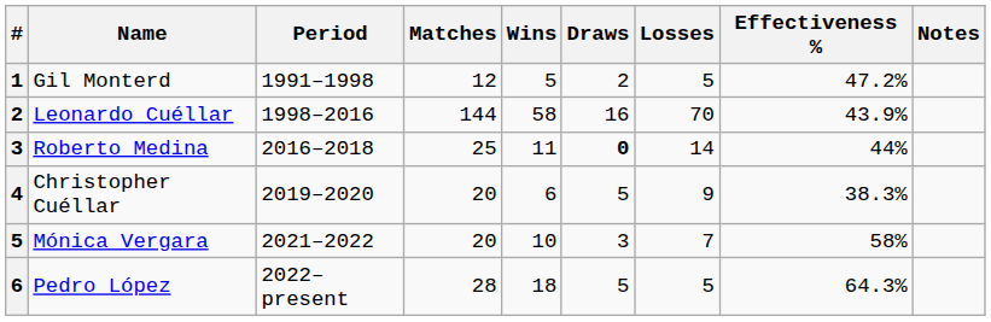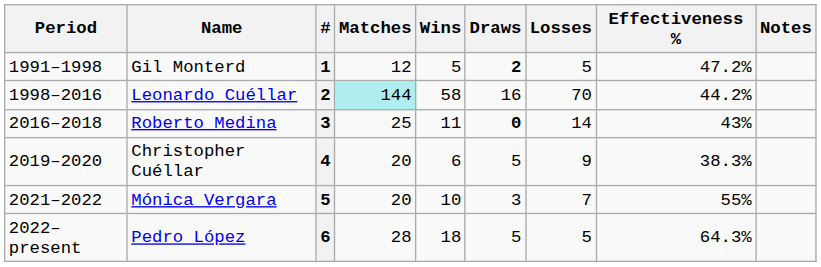 <table class="wikitable" style="text-align: right;">
 <tr>
+<th>Period</th>
+<th>Name</th>
 <th>#</th>
-<th>Name</th>
-<th>Period</th>
 <th>Matches</th>
 <th>Wins</th>
 <th>Draws</th>
 <th>Losses</th>
 <th>Effectiveness %</th>
 <th>Notes</th>
 </tr>
 <tr>
+<td style="text-align: left;">1991–1998</td>
+<td style="text-align: left;">Gil Monterd</td>
 <th>1</th>
-<td style="text-align: left;">Gil Monterd</td>
-<td style="text-align: left;">1991–1998</td>
 <td>12</td>
 <td>5</td>
-<td>2</td>
+<td><strong>2</strong></td>
 <td>5</td>
 <td>47.2%</td>
 <td></td>
 </tr>
 <tr>
+<td style="text-align: left;">1998–2016</td>
+<td style="text-align: left;"><a href='#'>Leonardo Cuéllar</a></td>
 <th>2</th>
-<td style="text-align: left;"><a href='#'>Leonardo Cuéllar</a></td>
-<td style="text-align: left;">1998–2016</td>
-<td>144</td>
+<td style="background: paleturquoise;">144</td>
 <td>58</td>
 <td>16</td>
 <td>70</td>
-<td>43.9%</td>
+<td>44.2%</td>
 <td></td>
 </tr>
 <tr>
+<td style="text-align: left;">2016–2018</td>
+<td style="text-align: left;"><a href='#'>Roberto Medina</a></td>
 <th>3</th>
-<td style="text-align: left;"><a href='#'>Roberto Medina</a></td>
-<td style="text-align: left;">2016–2018</td>
 <td>25</td>
 <td>11</td>
 <td><strong>0</strong></td>
 <td>14</td>
-<td>44%</td>
+<td>43%</td>
 <td></td>
 </tr>
 <tr>
+<td style="text-align: left;">2019–2020</td>
+<td style="text-align: left;">Christopher Cuéllar</td>
 <th>4</th>
-<td style="text-align: left;">Christopher Cuéllar</td>
-<td style="text-align: left;">2019–2020</td>
 <td>20</td>
 <td>6</td>
 <td>5</td>
 <td>9</td>
 <td>38.3%</td>
 <td></td>
 </tr>
 <tr>
+<td style="text-align: left;">2021–2022</td>
+<td style="text-align: left;"><a href='#'>Mónica Vergara</a></td>
 <th>5</th>
-<td style="text-align: left;"><a href='#'>Mónica Vergara</a></td>
-<td style="text-align: left;">2021–2022</td>
 <td>20</td>
 <td>10</td>
 <td>3</td>
 <td>7</td>
-<td>58%</td>
+<td>55%</td>
 <td></td>
 </tr>
 <tr>
+<td style="text-align: left;">2022–present</td>
+<td style="text-align: left;"><a href='#'>Pedro López</a></td>
 <th>6</th>
-<td style="text-align: left;"><a href='#'>Pedro López</a></td>
-<td style="text-align: left;">2022–present</td>
 <td>28</td>
 <td>18</td>
 <td>5</td>
 <td>5</td>
 <td>64.3%</td>
 <td></td>
 </tr>
 </table>
